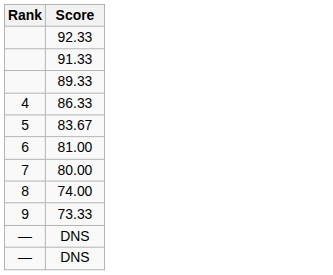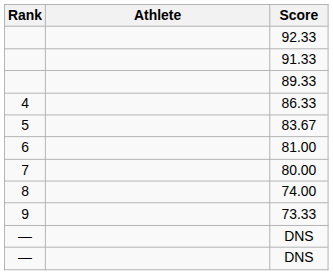 <table class=wikitable style="text-align:center">
 <tr>
 <th width=40>Rank</th>
+<th width=250>Athlete</th>
 <th width=60>Score</th>
 </tr>
 <tr>
 <td></td>
+<td align=left></td>
 <td>92.33</td>
 </tr>
 <tr>
 <td></td>
+<td align=left></td>
 <td>91.33</td>
 </tr>
 <tr>
 <td></td>
+<td align=left></td>
 <td>89.33</td>
 </tr>
 <tr>
 <td>4</td>
+<td align=left></td>
 <td>86.33</td>
 </tr>
 <tr>
 <td>5</td>
+<td align=left></td>
 <td>83.67</td>
 </tr>
 <tr>
 <td>6</td>
+<td align=left></td>
 <td>81.00</td>
 </tr>
 <tr>
 <td>7</td>
+<td align=left></td>
 <td>80.00</td>
 </tr>
 <tr>
 <td>8</td>
+<td align=left></td>
 <td>74.00</td>
 </tr>
 <tr>
 <td>9</td>
+<td align=left></td>
 <td>73.33</td>
 </tr>
 <tr>
 <td>—</td>
+<td align=left></td>
 <td>DNS</td>
 </tr>
 <tr>
 <td>—</td>
+<td align=left></td>
 <td>DNS</td>
 </tr>
 </table>
